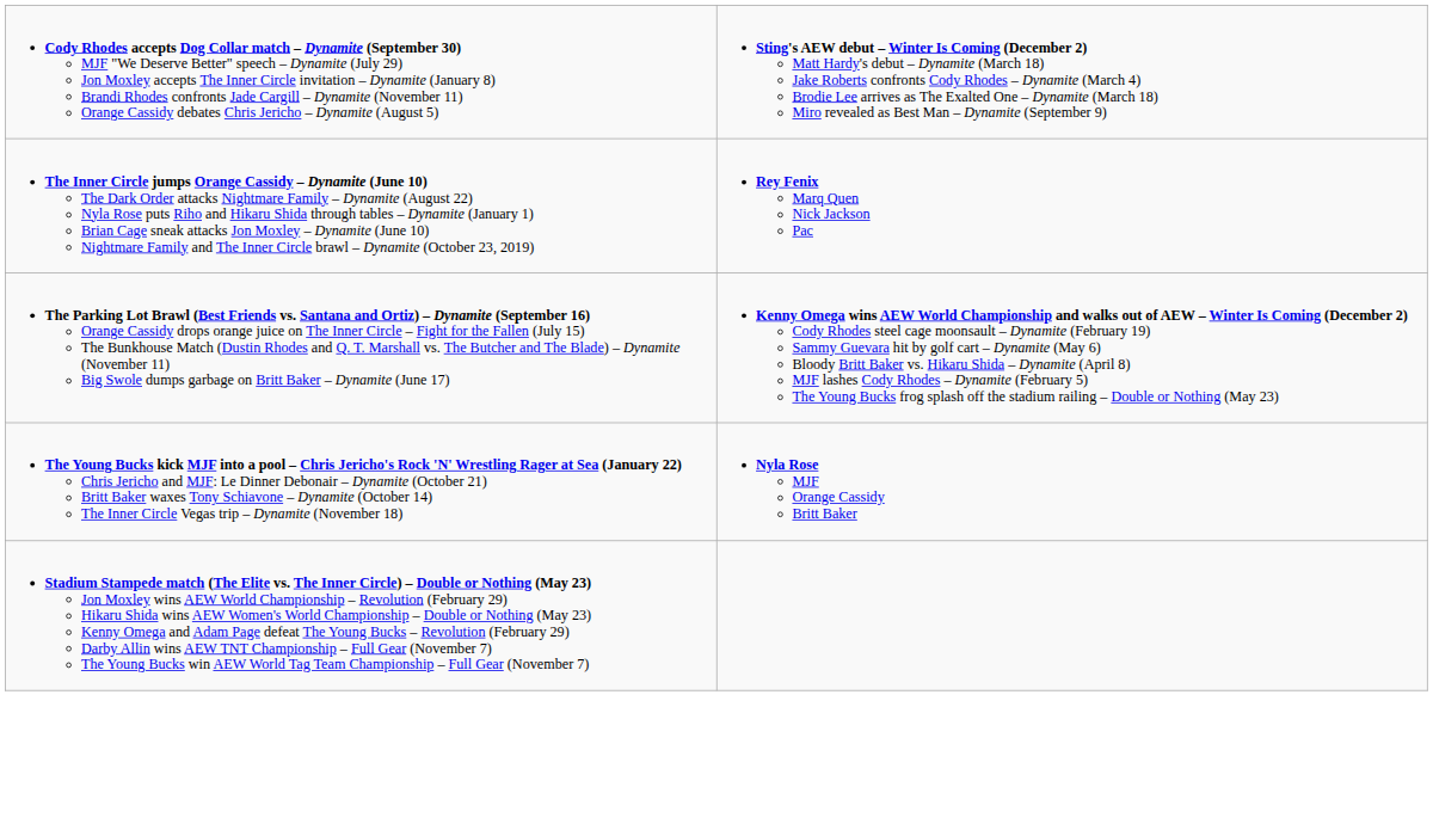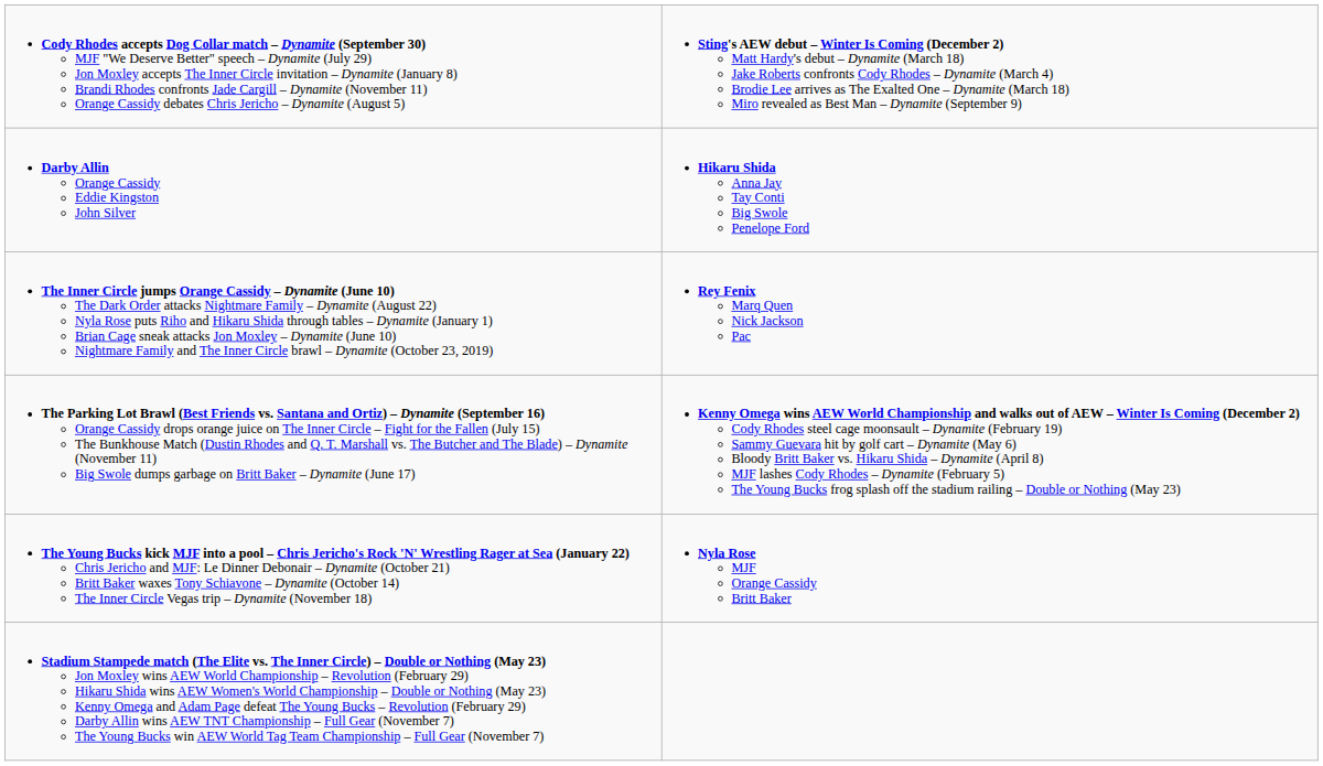 <table class="wikitable">
 <tr>
 <td style="vertical-align:top;" width="50%"><br><ul><li><strong><a href='#'>Cody Rhodes</a> accepts <a href='#'>Dog Collar match</a> – <em><a href='#'>Dynamite</a></em> (September 30)</strong><ul><li><a href='#'>MJF</a> "We Deserve Better" speech – <em>Dynamite</em> (July 29)</li><li><a href='#'>Jon Moxley</a> accepts <a href='#'>The Inner Circle</a> invitation – <em>Dynamite</em> (January 8)</li><li><a href='#'>Brandi Rhodes</a> confronts <a href='#'>Jade Cargill</a> – <em>Dynamite</em> (November 11)</li><li><a href='#'>Orange Cassidy</a> debates <a href='#'>Chris Jericho</a> – <em>Dynamite</em> (August 5)</li></ul></li></ul></td>
 <td style="vertical-align:top;" width="50%"><br><ul><li><strong><a href='#'>Sting</a>'s AEW debut – <a href='#'>Winter Is Coming</a> (December 2)</strong><ul><li><a href='#'>Matt Hardy</a>'s debut – <em>Dynamite</em> (March 18)</li><li><a href='#'>Jake Roberts</a> confronts <a href='#'>Cody Rhodes</a> – <em>Dynamite</em> (March 4)</li><li><a href='#'>Brodie Lee</a> arrives as The Exalted One – <em>Dynamite</em> (March 18)</li><li><a href='#'>Miro</a> revealed as Best Man – <em>Dynamite</em> (September 9)</li></ul></li></ul></td>
+</tr>
+<tr>
+<td style="vertical-align:top;" width="50%"><br><ul><li><strong><a href='#'>Darby Allin</a></strong><ul><li><a href='#'>Orange Cassidy</a></li><li><a href='#'>Eddie Kingston</a></li><li><a href='#'>John Silver</a></li></ul></li></ul></td>
+<td style="vertical-align:top;" width="50%"><br><ul><li><strong><a href='#'>Hikaru Shida</a></strong><ul><li><a href='#'>Anna Jay</a></li><li><a href='#'>Tay Conti</a></li><li><a href='#'>Big Swole</a></li><li><a href='#'>Penelope Ford</a></li></ul></li></ul></td>
 </tr>
 <tr>
 <td style="vertical-align:top;" width="50%"><br><ul><li><strong><a href='#'>The Inner Circle</a> jumps <a href='#'>Orange Cassidy</a> – <em>Dynamite</em> (June 10)</strong><ul><li><a href='#'>The Dark Order</a> attacks <a href='#'>Nightmare Family</a> – <em>Dynamite</em> (August 22)</li><li><a href='#'>Nyla Rose</a> puts <a href='#'>Riho</a> and <a href='#'>Hikaru Shida</a> through tables – <em>Dynamite</em> (January 1)</li><li><a href='#'>Brian Cage</a> sneak attacks <a href='#'>Jon Moxley</a> – <em>Dynamite</em> (June 10)</li><li><a href='#'>Nightmare Family</a> and <a href='#'>The Inner Circle</a> brawl – <em>Dynamite</em> (October 23, 2019)</li></ul></li></ul></td>
 <td style="vertical-align:top;" width="50%"><br><ul><li><strong><a href='#'>Rey Fenix</a></strong><ul><li><a href='#'>Marq Quen</a></li><li><a href='#'>Nick Jackson</a></li><li><a href='#'>Pac</a></li></ul></li></ul></td>
 </tr>
 <tr>
 <td style="vertical-align:top;" width="50%"><br><ul><li><strong>The Parking Lot Brawl (<a href='#'>Best Friends</a> vs. <a href='#'>Santana and Ortiz</a>) – <em>Dynamite</em> (September 16)</strong><ul><li><a href='#'>Orange Cassidy</a> drops orange juice on <a href='#'>The Inner Circle</a> – <a href='#'>Fight for the Fallen</a> (July 15)</li><li>The Bunkhouse Match (<a href='#'>Dustin Rhodes</a> and <a href='#'>Q. T. Marshall</a> vs. <a href='#'>The Butcher and The Blade</a>) – <em>Dynamite</em> (November 11)</li><li><a href='#'>Big Swole</a> dumps garbage on <a href='#'>Britt Baker</a> – <em>Dynamite</em> (June 17)</li></ul></li></ul></td>
 <td style="vertical-align:top;" width="50%"><br><ul><li><strong><a href='#'>Kenny Omega</a> wins <a href='#'>AEW World Championship</a> and walks out of AEW – <a href='#'>Winter Is Coming</a> (December 2)</strong><ul><li><a href='#'>Cody Rhodes</a> steel cage moonsault – <em>Dynamite</em> (February 19)</li><li><a href='#'>Sammy Guevara</a> hit by golf cart – <em>Dynamite</em> (May 6)</li><li>Bloody <a href='#'>Britt Baker</a> vs. <a href='#'>Hikaru Shida</a> – <em>Dynamite</em> (April 8)</li><li><a href='#'>MJF</a> lashes <a href='#'>Cody Rhodes</a> – <em>Dynamite</em> (February 5)</li><li><a href='#'>The Young Bucks</a> frog splash off the stadium railing – <a href='#'>Double or Nothing</a> (May 23)</li></ul></li></ul></td>
 </tr>
 <tr>
 <td style="vertical-align:top;" width="50%"><br><ul><li><strong><a href='#'>The Young Bucks</a> kick <a href='#'>MJF</a> into a pool – <a href='#'>Chris Jericho's Rock 'N' Wrestling Rager at Sea</a> (January 22)</strong><ul><li><a href='#'>Chris Jericho</a> and <a href='#'>MJF</a>: Le Dinner Debonair – <em>Dynamite</em> (October 21)</li><li><a href='#'>Britt Baker</a> waxes <a href='#'>Tony Schiavone</a> – <em>Dynamite</em> (October 14)</li><li><a href='#'>The Inner Circle</a> Vegas trip – <em>Dynamite</em> (November 18)</li></ul></li></ul></td>
 <td style="vertical-align:top;" width="50%"><br><ul><li><strong><a href='#'>Nyla Rose</a></strong><ul><li><a href='#'>MJF</a></li><li><a href='#'>Orange Cassidy</a></li><li><a href='#'>Britt Baker</a></li></ul></li></ul></td>
 </tr>
 <tr>
 <td style="vertical-align:top;" width="50%"><br><ul><li><strong><a href='#'>Stadium Stampede match</a> (<a href='#'>The Elite</a> vs. <a href='#'>The Inner Circle</a>) – <a href='#'>Double or Nothing</a> (May 23)</strong><ul><li><a href='#'>Jon Moxley</a> wins <a href='#'>AEW World Championship</a> – <a href='#'>Revolution</a> (February 29)</li><li><a href='#'>Hikaru Shida</a> wins <a href='#'>AEW Women's World Championship</a> – <a href='#'>Double or Nothing</a> (May 23)</li><li><a href='#'>Kenny Omega</a> and <a href='#'>Adam Page</a> defeat <a href='#'>The Young Bucks</a> – <a href='#'>Revolution</a> (February 29)</li><li><a href='#'>Darby Allin</a> wins <a href='#'>AEW TNT Championship</a> – <a href='#'>Full Gear</a> (November 7)</li><li><a href='#'>The Young Bucks</a> win <a href='#'>AEW World Tag Team Championship</a> – <a href='#'>Full Gear</a> (November 7)</li></ul></li></ul></td>
 </tr>
 </table>
